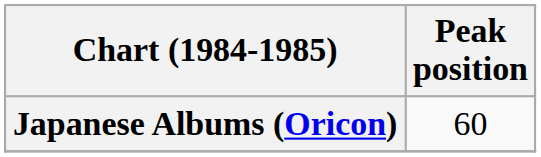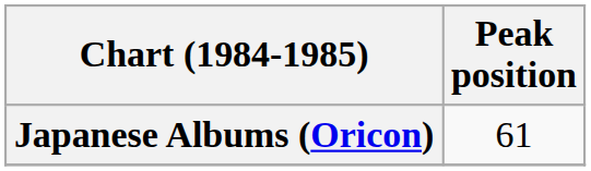 <table class="wikitable sortable plainrowheaders">
 <tr>
 <th scope="col">Chart (1984-1985)</th>
 <th scope="col">Peak<br>position</th>
 </tr>
 <tr>
 <th scope="row">Japanese Albums (<a href='#'>Oricon</a>)</th>
-<td align="center">60</td>
+<td align="center">61</td>
 </tr>
 <tr>
 </tr>
 <tr>
 </tr>
 </table>
